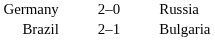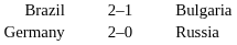 <table style="text-align:center">
 <tr>
 <th width=200></th>
 <th width=100></th>
 <th width=200></th>
 </tr>
 <tr>
+<td align=right>Brazil</td>
+<td>2–1</td>
+<td align=left>Bulgaria</td>
+</tr>
+<tr>
 <td align=right>Germany</td>
 <td>2–0</td>
 <td align=left>Russia</td>
 </tr>
 <tr>
-<td align=right>Brazil</td>
-<td>2–1</td>
-<td align=left>Bulgaria</td>
-</tr>
-<tr>
 </tr>
 </table>
